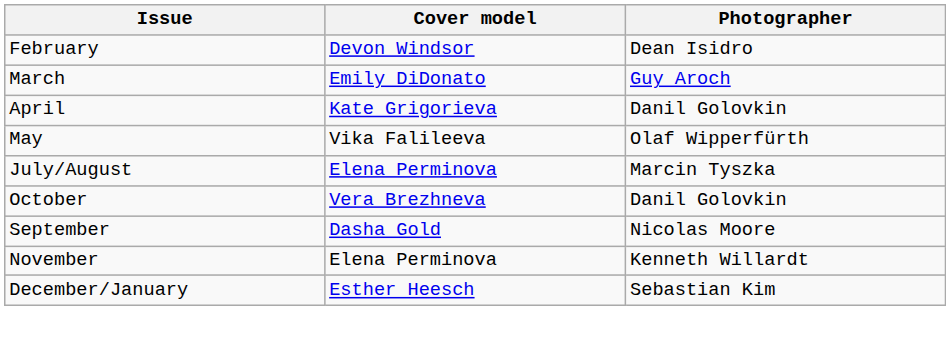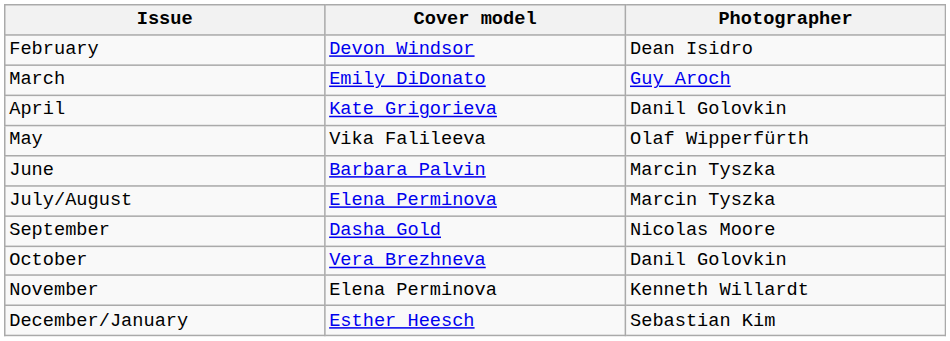 <table class="sortable wikitable"  style="font-size:95%; width:100%;">
 <tr>
 <th style="text-align:center;">Issue</th>
 <th style="text-align:center;">Cover model</th>
 <th style="text-align:center;">Photographer</th>
 </tr>
 <tr>
 <td>February</td>
 <td><a href='#'>Devon Windsor</a></td>
 <td>Dean Isidro</td>
 </tr>
 <tr>
 <td>March</td>
 <td><a href='#'>Emily DiDonato</a></td>
 <td><a href='#'>Guy Aroch</a></td>
 </tr>
 <tr>
 <td>April</td>
 <td><a href='#'>Kate Grigorieva</a></td>
 <td>Danil Golovkin</td>
 </tr>
 <tr>
 <td>May</td>
 <td>Vika Falileeva</td>
 <td>Olaf Wipperfürth</td>
 </tr>
 <tr>
+<td>June</td>
+<td><a href='#'>Barbara Palvin</a></td>
+<td>Marcin Tyszka</td>
+</tr>
+<tr>
 <td>July/August</td>
 <td><a href='#'>Elena Perminova</a></td>
 <td>Marcin Tyszka</td>
 </tr>
 <tr>
+<td>September</td>
+<td><a href='#'>Dasha Gold</a></td>
+<td>Nicolas Moore</td>
+</tr>
+<tr>
 <td>October</td>
 <td><a href='#'>Vera Brezhneva</a></td>
 <td>Danil Golovkin</td>
-</tr>
-<tr>
-<td>September</td>
-<td><a href='#'>Dasha Gold</a></td>
-<td>Nicolas Moore</td>
 </tr>
 <tr>
 <td>November</td>
 <td>Elena Perminova</td>
 <td>Kenneth Willardt</td>
 </tr>
 <tr>
 <td>December/January</td>
 <td><a href='#'>Esther Heesch</a></td>
 <td>Sebastian Kim</td>
 </tr>
 </table>
